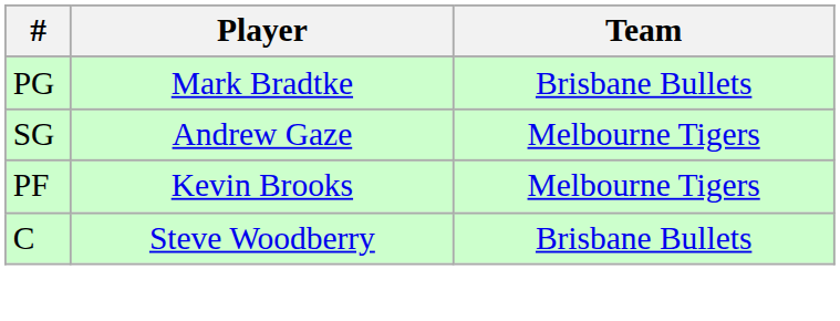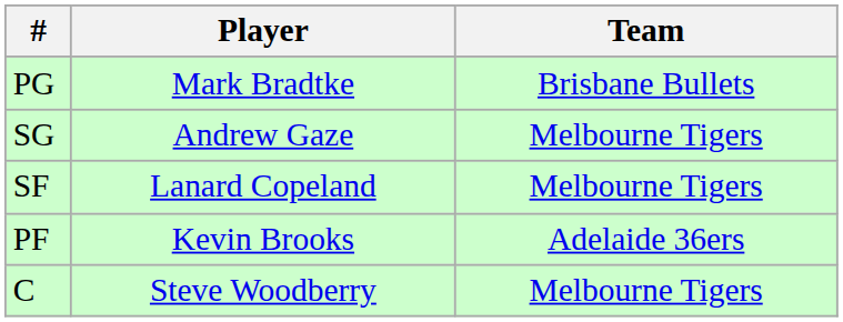 <table class="wikitable" style="text-align:center">
 <tr>
 <th width=25>#</th>
 <th width=180>Player</th>
 <th width=180>Team</th>
 </tr>
 <tr style="background:#cfc;">
 <td align=left>PG</td>
 <td><a href='#'>Mark Bradtke</a></td>
 <td><a href='#'>Brisbane Bullets</a></td>
 </tr>
 <tr style="background:#cfc;">
 <td align=left>SG</td>
 <td><a href='#'>Andrew Gaze</a></td>
 <td><a href='#'>Melbourne Tigers</a></td>
 </tr>
 <tr style="background:#cfc;">
+<td align=left>SF</td>
+<td><a href='#'>Lanard Copeland</a></td>
+<td><a href='#'>Melbourne Tigers</a></td>
+</tr>
+<tr style="background:#cfc;">
 <td align=left>PF</td>
 <td><a href='#'>Kevin Brooks</a></td>
-<td><a href='#'>Melbourne Tigers</a></td>
+<td><a href='#'>Adelaide 36ers</a></td>
 </tr>
 <tr style="background:#cfc;">
 <td align=left>C</td>
 <td><a href='#'>Steve Woodberry</a></td>
-<td><a href='#'>Brisbane Bullets</a></td>
+<td><a href='#'>Melbourne Tigers</a></td>
 </tr>
 </table>
